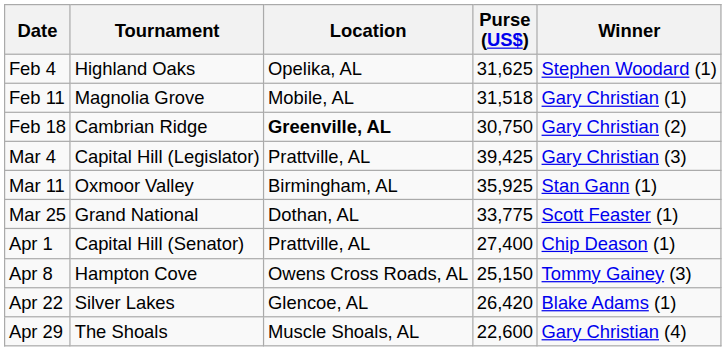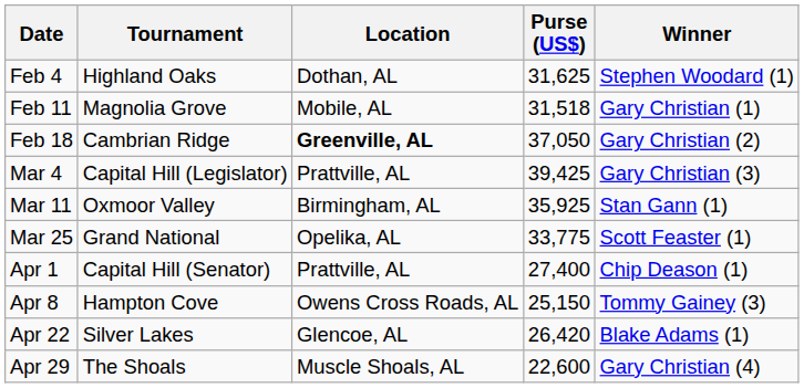 <table class="wikitable" style="font-size:95%">
 <tr>
 <th>Date</th>
 <th>Tournament</th>
 <th>Location</th>
 <th>Purse<br>(<a href='#'>US$</a>)</th>
 <th>Winner</th>
 </tr>
 <tr>
 <td>Feb 4</td>
 <td>Highland Oaks</td>
-<td>Opelika, AL</td>
+<td>Dothan, AL</td>
 <td align=right>31,625</td>
 <td> <a href='#'>Stephen Woodard</a> (1)</td>
 </tr>
 <tr>
 <td>Feb 11</td>
 <td>Magnolia Grove</td>
 <td>Mobile, AL</td>
 <td align=right>31,518</td>
 <td> <a href='#'>Gary Christian</a> (1)</td>
 </tr>
 <tr>
 <td>Feb 18</td>
 <td>Cambrian Ridge</td>
 <td><strong>Greenville, AL</strong></td>
-<td align=right>30,750</td>
+<td align=right>37,050</td>
 <td> <a href='#'>Gary Christian</a> (2)</td>
 </tr>
 <tr>
 <td>Mar 4</td>
 <td>Capital Hill (Legislator)</td>
 <td>Prattville, AL</td>
 <td align=right>39,425</td>
 <td> <a href='#'>Gary Christian</a> (3)</td>
 </tr>
 <tr>
 <td>Mar 11</td>
 <td>Oxmoor Valley</td>
 <td>Birmingham, AL</td>
 <td align=right>35,925</td>
 <td> <a href='#'>Stan Gann</a> (1)</td>
 </tr>
 <tr>
 <td>Mar 25</td>
 <td>Grand National</td>
-<td>Dothan, AL</td>
+<td>Opelika, AL</td>
 <td align=right>33,775</td>
 <td> <a href='#'>Scott Feaster</a> (1)</td>
 </tr>
 <tr>
 <td>Apr 1</td>
 <td>Capital Hill (Senator)</td>
 <td>Prattville, AL</td>
 <td align=right>27,400</td>
 <td> <a href='#'>Chip Deason</a> (1)</td>
 </tr>
 <tr>
 <td>Apr 8</td>
 <td>Hampton Cove</td>
 <td>Owens Cross Roads, AL</td>
 <td align=right>25,150</td>
 <td> <a href='#'>Tommy Gainey</a> (3)</td>
 </tr>
 <tr>
 <td>Apr 22</td>
 <td>Silver Lakes</td>
 <td>Glencoe, AL</td>
 <td align=right>26,420</td>
 <td> <a href='#'>Blake Adams</a> (1)</td>
 </tr>
 <tr>
 <td>Apr 29</td>
 <td>The Shoals</td>
 <td>Muscle Shoals, AL</td>
 <td align=right>22,600</td>
 <td> <a href='#'>Gary Christian</a> (4)</td>
 </tr>
 </table>
